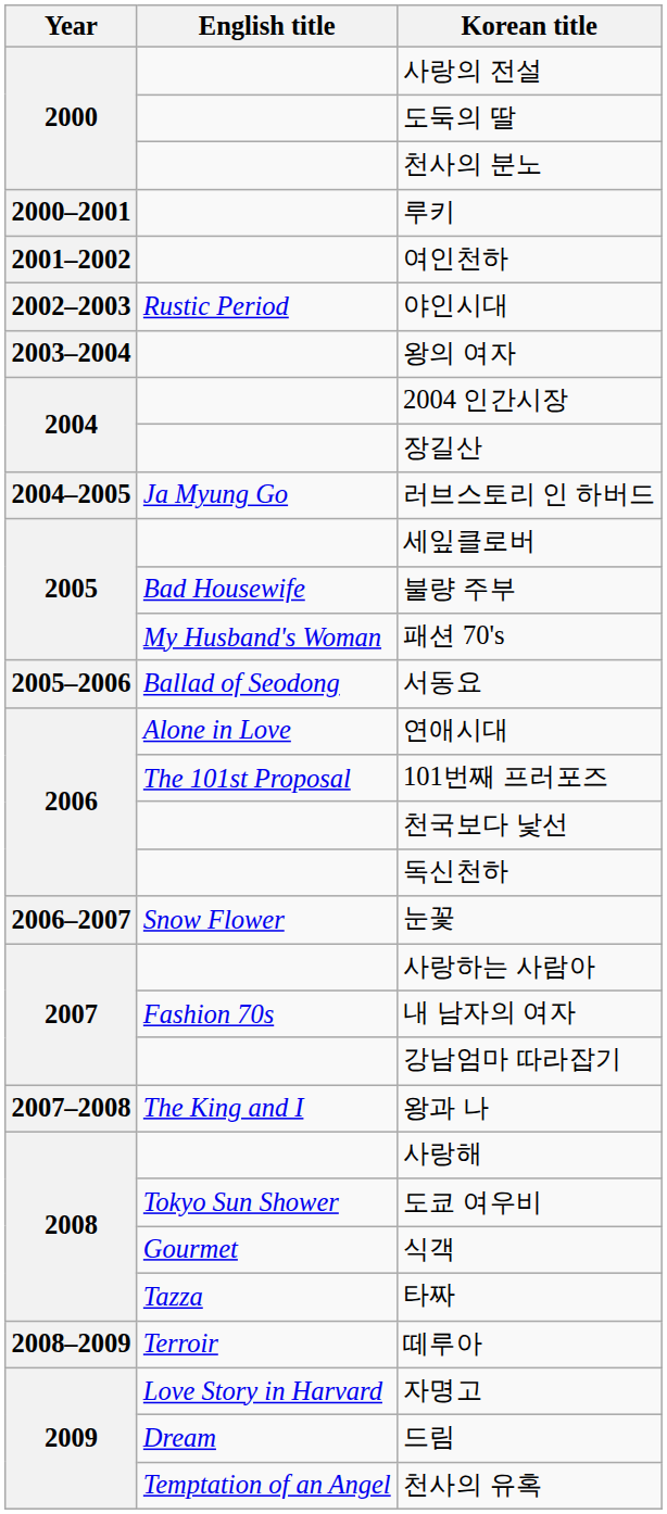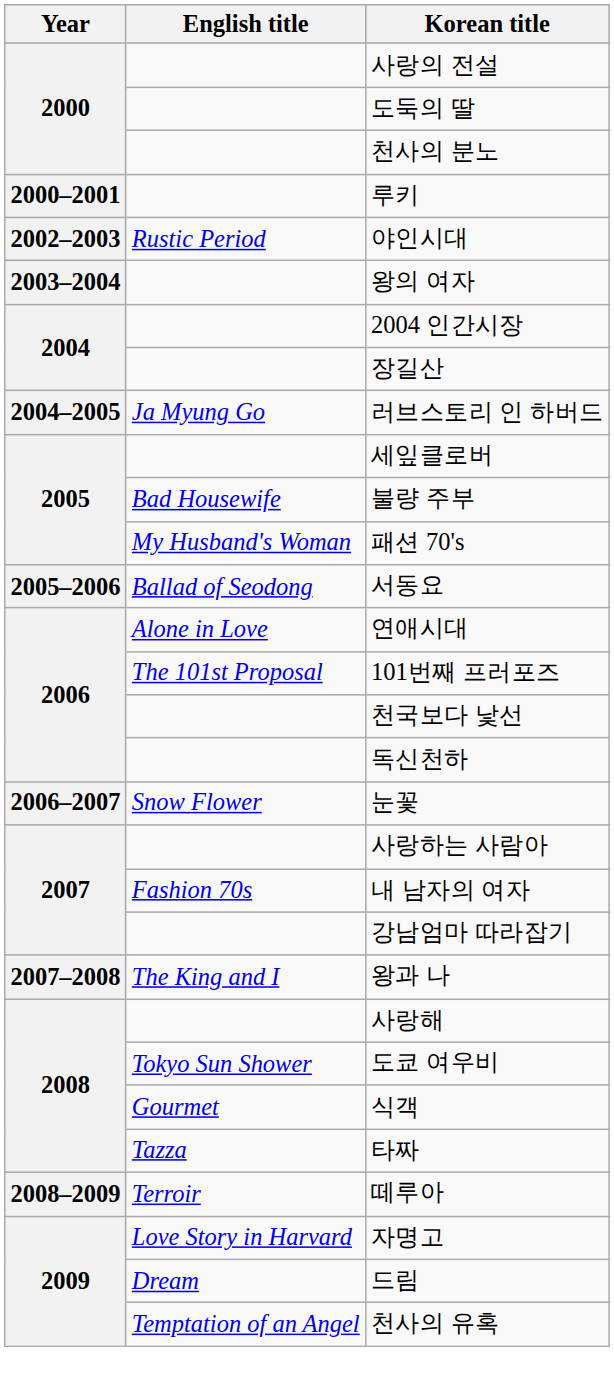 <table class="wikitable sortable plainrowheaders">
 <tr>
 <th scope="col">Year</th>
 <th scope="col">English title</th>
 <th scope="col">Korean title</th>
 </tr>
 <tr>
 <th scope="row" rowspan=3>2000</th>
 <td><em></em></td>
 <td>사랑의 전설</td>
 </tr>
 <tr>
 <td><em></em></td>
 <td>도둑의 딸</td>
 </tr>
 <tr>
 <td><em></em></td>
 <td>천사의 분노</td>
 </tr>
 <tr>
 <th scope="row">2000–2001</th>
 <td><em></em></td>
 <td>루키</td>
-</tr>
-<tr>
-<th scope="row">2001–2002</th>
-<td><em></em></td>
-<td>여인천하</td>
 </tr>
 <tr>
 <th scope="row">2002–2003</th>
 <td><em><a href='#'>Rustic Period</a></em></td>
 <td>야인시대</td>
 </tr>
 <tr>
 <th scope="row">2003–2004</th>
 <td><em></em></td>
 <td>왕의 여자</td>
 </tr>
 <tr>
 <th scope="row" rowspan=2>2004</th>
 <td><em></em></td>
 <td>2004 인간시장</td>
 </tr>
 <tr>
 <td><em></em></td>
 <td>장길산</td>
 </tr>
 <tr>
 <th scope="row">2004–2005</th>
 <td><em><a href='#'>Ja Myung Go</a></em></td>
 <td>러브스토리 인 하버드</td>
 </tr>
 <tr>
 <th scope="row" rowspan=3>2005</th>
 <td><em></em></td>
 <td>세잎클로버</td>
 </tr>
 <tr>
 <td><em><a href='#'>Bad Housewife</a></em></td>
 <td>불량 주부</td>
 </tr>
 <tr>
 <td><em><a href='#'>My Husband's Woman</a></em></td>
 <td>패션 70's</td>
 </tr>
 <tr>
 <th scope="row">2005–2006</th>
 <td><em><a href='#'>Ballad of Seodong</a></em></td>
 <td>서동요</td>
 </tr>
 <tr>
 <th scope="row" rowspan=4>2006</th>
 <td><em><a href='#'>Alone in Love</a></em></td>
 <td>연애시대</td>
 </tr>
 <tr>
 <td><em><a href='#'>The 101st Proposal</a></em></td>
 <td>101번째 프러포즈</td>
 </tr>
 <tr>
 <td><em></em></td>
 <td>천국보다 낯선</td>
 </tr>
 <tr>
 <td><em></em></td>
 <td>독신천하</td>
 </tr>
 <tr>
 <th scope="row">2006–2007</th>
 <td><em><a href='#'>Snow Flower</a></em></td>
 <td>눈꽃</td>
 </tr>
 <tr>
 <th scope="row" rowspan=3>2007</th>
 <td><em></em></td>
 <td>사랑하는 사람아</td>
 </tr>
 <tr>
 <td><em><a href='#'>Fashion 70s</a></em></td>
 <td>내 남자의 여자</td>
 </tr>
 <tr>
 <td><em></em></td>
 <td>강남엄마 따라잡기</td>
 </tr>
 <tr>
 <th scope="row">2007–2008</th>
 <td><em><a href='#'>The King and I</a></em></td>
 <td>왕과 나</td>
 </tr>
 <tr>
 <th scope="row" rowspan=4>2008</th>
 <td><em></em></td>
 <td>사랑해</td>
 </tr>
 <tr>
 <td><em><a href='#'>Tokyo Sun Shower</a></em></td>
 <td>도쿄 여우비</td>
 </tr>
 <tr>
 <td><em><a href='#'>Gourmet</a></em></td>
 <td>식객</td>
 </tr>
 <tr>
 <td><em><a href='#'>Tazza</a></em></td>
 <td>타짜</td>
 </tr>
 <tr>
 <th scope="row">2008–2009</th>
 <td><em><a href='#'>Terroir</a></em></td>
 <td>떼루아</td>
 </tr>
 <tr>
 <th scope="row" rowspan=3>2009</th>
 <td><em><a href='#'>Love Story in Harvard</a></em></td>
 <td>자명고</td>
 </tr>
 <tr>
 <td><em><a href='#'>Dream</a></em></td>
 <td>드림</td>
 </tr>
 <tr>
 <td><em><a href='#'>Temptation of an Angel</a></em></td>
 <td>천사의 유혹</td>
 </tr>
 <tr>
 </tr>
 </table>
